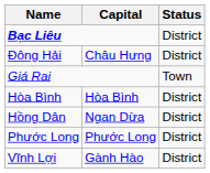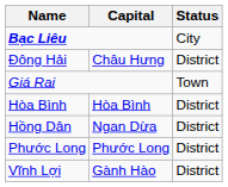 <table class="wikitable sortable">
 <tr>
 <th>Name</th>
 <th>Capital</th>
 <th>Status</th>
 </tr>
 <tr>
 <td colspan="2"><strong><em><a href='#'>Bạc Liêu</a></em></strong></td>
-<td>District</td>
+<td>City</td>
 </tr>
 <tr>
 <td><a href='#'>Đông Hải</a></td>
 <td><a href='#'>Châu Hưng</a></td>
 <td>District</td>
 </tr>
 <tr>
 <td colspan="2"><em><a href='#'>Giá Rai</a></em></td>
 <td>Town</td>
 </tr>
 <tr>
 <td><a href='#'>Hòa Bình</a></td>
 <td><a href='#'>Hòa Bình</a></td>
 <td>District</td>
 </tr>
 <tr>
 <td><a href='#'>Hồng Dân</a></td>
 <td><a href='#'>Ngan Dừa</a></td>
 <td>District</td>
 </tr>
 <tr>
 <td><a href='#'>Phước Long</a></td>
 <td><a href='#'>Phước Long</a></td>
 <td>District</td>
 </tr>
 <tr>
 <td><a href='#'>Vĩnh Lợi</a></td>
 <td><a href='#'>Gành Hào</a></td>
 <td>District</td>
 </tr>
 </table>
